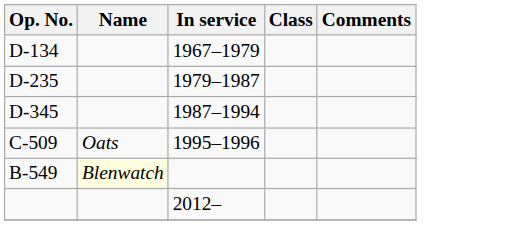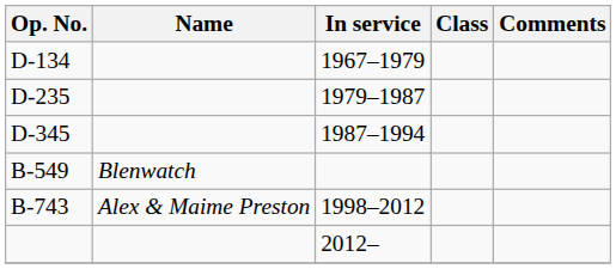 <table class="wikitable">
 <tr>
 <th>Op. No.</th>
 <th>Name</th>
 <th>In service</th>
 <th>Class</th>
 <th>Comments</th>
 </tr>
 <tr>
 <td>D-134</td>
 <td></td>
 <td>1967–1979</td>
 <td></td>
 <td></td>
 </tr>
 <tr>
 <td>D-235</td>
 <td></td>
 <td>1979–1987</td>
 <td></td>
 <td></td>
 </tr>
 <tr>
 <td>D-345</td>
 <td></td>
 <td>1987–1994</td>
 <td></td>
 <td></td>
 </tr>
 <tr>
-<td>C-509<br></td>
-<td><em>Oats</em></td>
-<td>1995–1996</td>
+<td>B-549</td>
+<td><em>Blenwatch</em></td>
+<td></td>
 <td></td>
 <td></td>
 </tr>
 <tr>
-<td>B-549</td>
-<td style="background: lightyellow;"><em>Blenwatch</em></td>
-<td></td>
+<td>B-743</td>
+<td><em>Alex & Maime Preston</em></td>
+<td>1998–2012</td>
 <td></td>
 <td></td>
 </tr>
 <tr>
 <td></td>
 <td></td>
 <td>2012–</td>
 <td></td>
 <td></td>
 </tr>
 <tr>
 </tr>
 </table>
